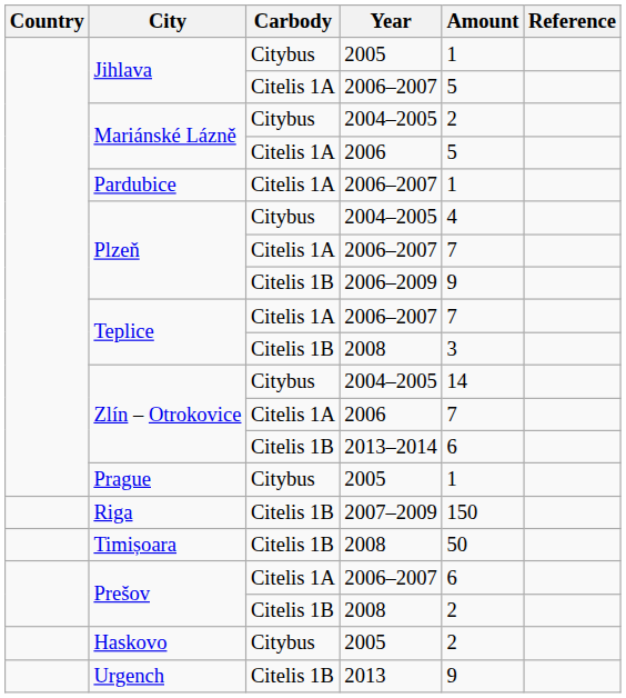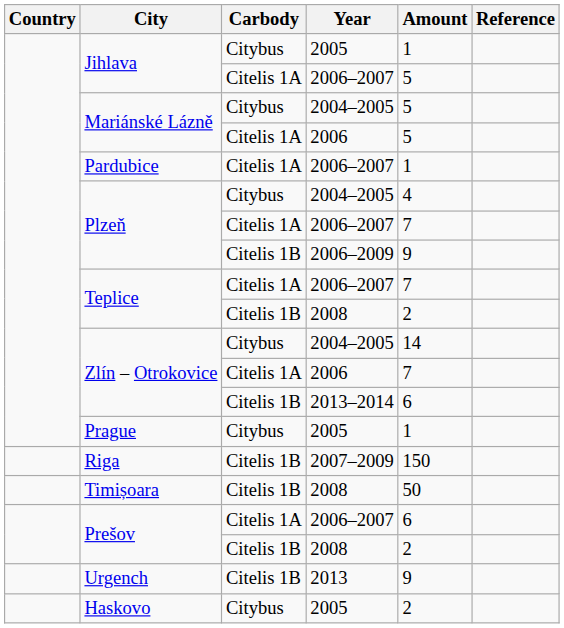 <table class="wikitable">
 <tr>
 <th>Country</th>
 <th>City</th>
 <th>Carbody</th>
 <th>Year</th>
 <th>Amount</th>
 <th>Reference</th>
 </tr>
 <tr>
 <td rowspan="14"></td>
 <td rowspan=2><a href='#'>Jihlava</a></td>
 <td>Citybus</td>
 <td>2005</td>
 <td>1</td>
 <td></td>
 </tr>
 <tr>
 <td>Citelis 1A</td>
 <td>2006–2007</td>
 <td>5</td>
 <td></td>
 </tr>
 <tr>
 <td rowspan=2><a href='#'>Mariánské Lázně</a></td>
 <td>Citybus</td>
 <td>2004–2005</td>
-<td>2</td>
+<td>5</td>
 <td></td>
 </tr>
 <tr>
 <td>Citelis 1A</td>
 <td>2006</td>
 <td>5</td>
 <td></td>
 </tr>
 <tr>
 <td><a href='#'>Pardubice</a></td>
 <td>Citelis 1A</td>
 <td>2006–2007</td>
 <td>1</td>
 <td></td>
 </tr>
 <tr>
 <td rowspan=3><a href='#'>Plzeň</a></td>
 <td>Citybus</td>
 <td>2004–2005</td>
 <td>4</td>
 <td></td>
 </tr>
 <tr>
 <td>Citelis 1A</td>
 <td>2006–2007</td>
 <td>7</td>
 <td></td>
 </tr>
 <tr>
 <td>Citelis 1B</td>
 <td>2006–2009</td>
 <td>9</td>
 <td></td>
 </tr>
 <tr>
 <td rowspan=2><a href='#'>Teplice</a></td>
 <td>Citelis 1A</td>
 <td>2006–2007</td>
 <td>7</td>
 <td></td>
 </tr>
 <tr>
 <td>Citelis 1B</td>
 <td>2008</td>
-<td>3</td>
+<td>2</td>
 <td></td>
 </tr>
 <tr>
 <td rowspan=3><a href='#'>Zlín</a> – <a href='#'>Otrokovice</a></td>
 <td>Citybus</td>
 <td>2004–2005</td>
 <td>14</td>
 <td></td>
 </tr>
 <tr>
 <td>Citelis 1A</td>
 <td>2006</td>
 <td>7</td>
 <td></td>
 </tr>
 <tr>
 <td>Citelis 1B</td>
 <td>2013–2014</td>
 <td>6</td>
 <td></td>
 </tr>
 <tr>
 <td><a href='#'>Prague</a></td>
 <td>Citybus</td>
 <td>2005</td>
 <td>1</td>
 <td></td>
 </tr>
 <tr>
 <td></td>
 <td><a href='#'>Riga</a></td>
 <td>Citelis 1B</td>
 <td>2007–2009</td>
 <td>150</td>
 <td></td>
 </tr>
 <tr>
 <td></td>
 <td><a href='#'>Timișoara</a></td>
 <td>Citelis 1B</td>
 <td>2008</td>
 <td>50</td>
 <td></td>
 </tr>
 <tr>
 <td rowspan=2></td>
 <td rowspan=2><a href='#'>Prešov</a></td>
 <td>Citelis 1A</td>
 <td>2006–2007</td>
 <td>6</td>
 <td></td>
 </tr>
 <tr>
 <td>Citelis 1B</td>
 <td>2008</td>
 <td>2</td>
 <td></td>
 </tr>
 <tr>
 <td></td>
+<td><a href='#'>Urgench</a></td>
+<td>Citelis 1B</td>
+<td>2013</td>
+<td>9</td>
+<td></td>
+</tr>
+<tr>
+<td></td>
 <td><a href='#'>Haskovo</a></td>
 <td>Citybus</td>
 <td>2005</td>
 <td>2</td>
 <td></td>
 </tr>
-<tr>
-<td></td>
-<td><a href='#'>Urgench</a></td>
-<td>Citelis 1B</td>
-<td>2013</td>
-<td>9</td>
-<td></td>
-</tr>
 </table>
